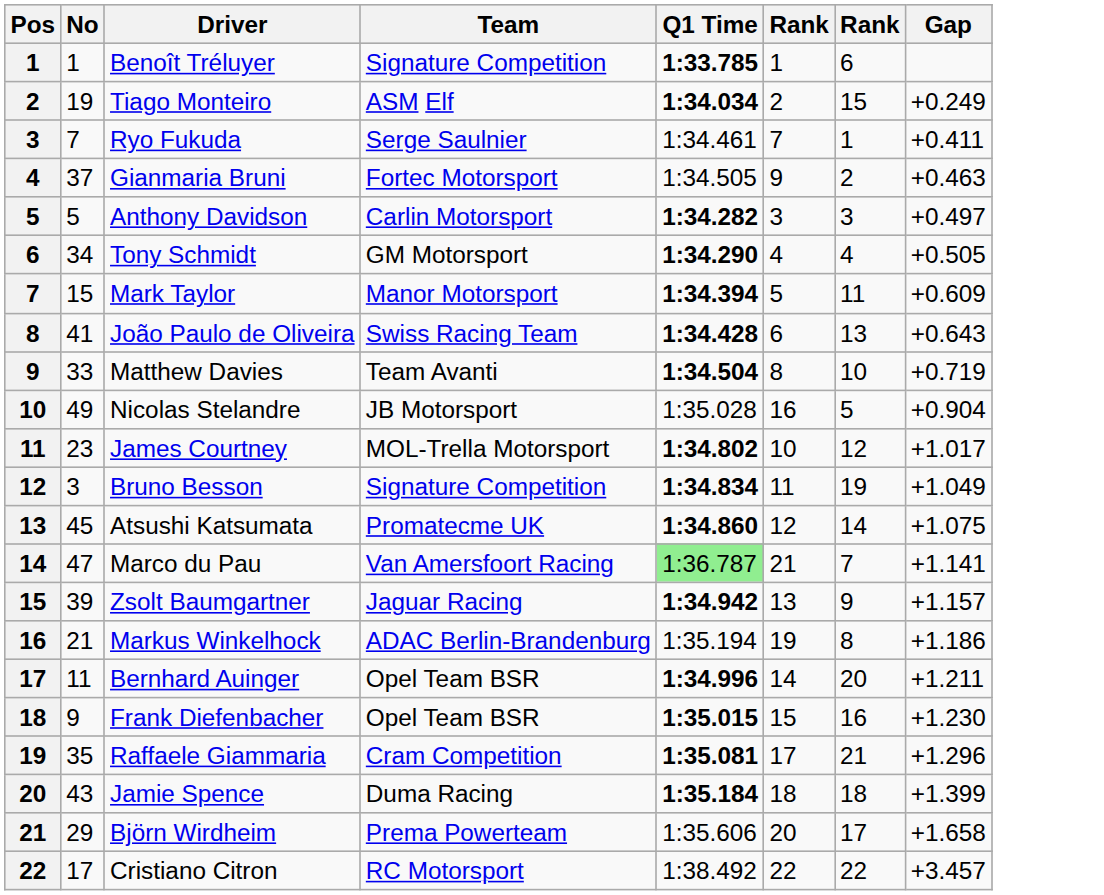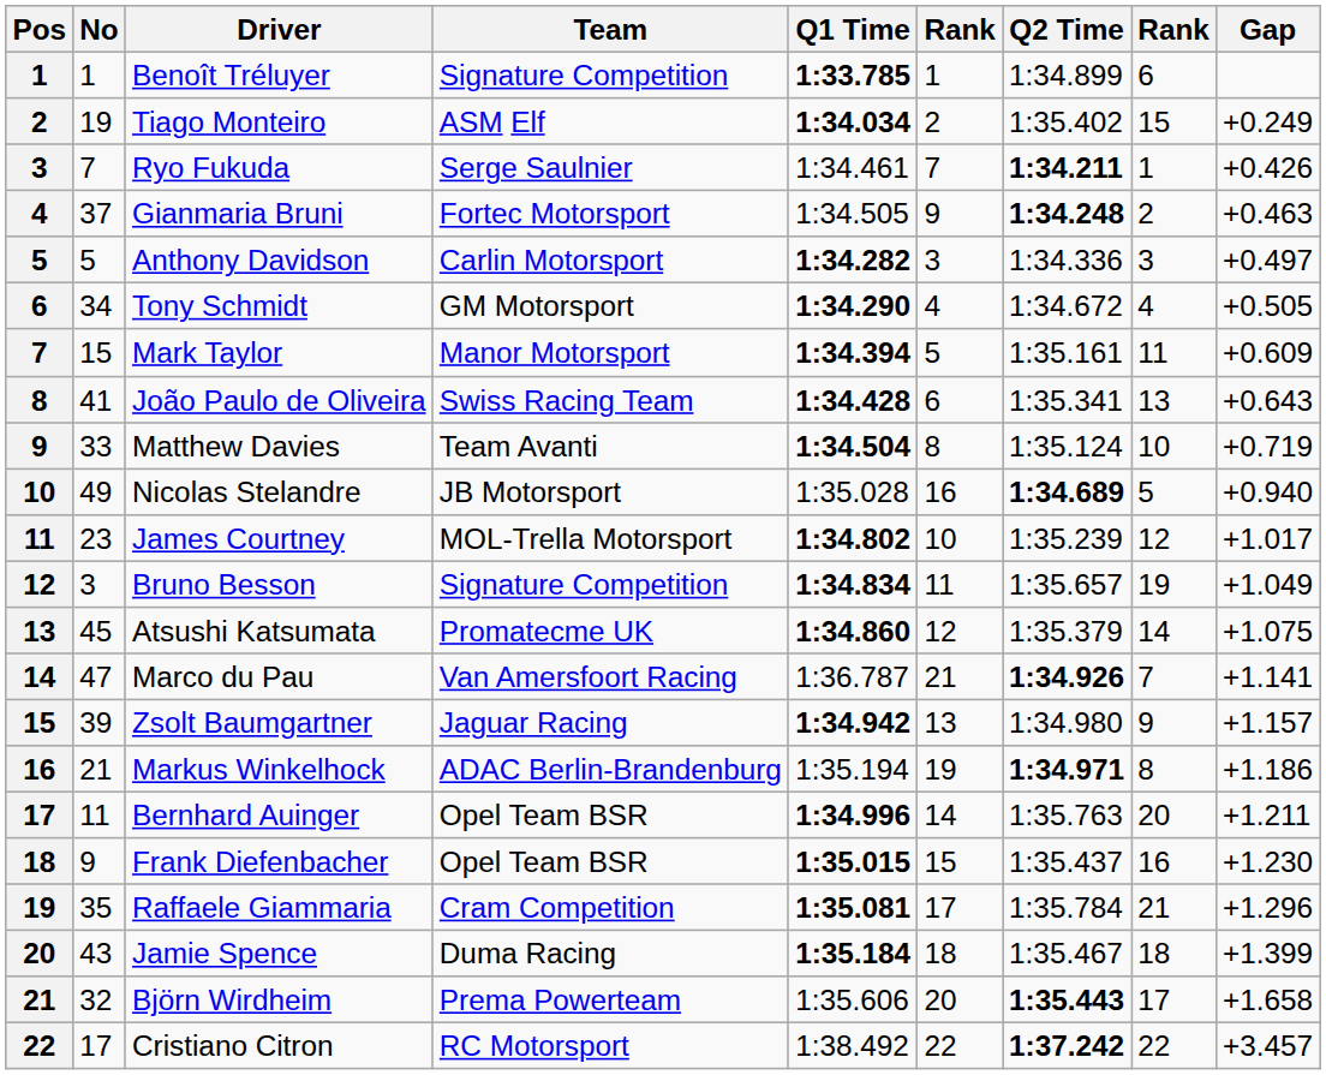 <table class="wikitable" style="font-size: 95%">
 <tr>
 <th>Pos</th>
 <th>No</th>
 <th>Driver</th>
 <th>Team</th>
 <th>Q1 Time</th>
 <th>Rank</th>
+<th>Q2 Time</th>
 <th>Rank</th>
 <th>Gap</th>
 </tr>
 <tr>
 <th>1</th>
 <td>1</td>
 <td> <a href='#'>Benoît Tréluyer</a></td>
 <td><a href='#'>Signature Competition</a></td>
 <td><strong>1:33.785</strong></td>
 <td>1</td>
+<td>1:34.899</td>
 <td>6</td>
 <td></td>
 </tr>
 <tr>
 <th>2</th>
 <td>19</td>
 <td> <a href='#'>Tiago Monteiro</a></td>
 <td><a href='#'>ASM</a> <a href='#'>Elf</a></td>
 <td><strong>1:34.034</strong></td>
 <td>2</td>
+<td>1:35.402</td>
 <td>15</td>
 <td>+0.249</td>
 </tr>
 <tr>
 <th>3</th>
 <td>7</td>
 <td> <a href='#'>Ryo Fukuda</a></td>
 <td><a href='#'>Serge Saulnier</a></td>
 <td>1:34.461</td>
 <td>7</td>
+<td><strong>1:34.211</strong></td>
 <td>1</td>
-<td>+0.411</td>
+<td>+0.426</td>
 </tr>
 <tr>
 <th>4</th>
 <td>37</td>
 <td> <a href='#'>Gianmaria Bruni</a></td>
 <td><a href='#'>Fortec Motorsport</a></td>
 <td>1:34.505</td>
 <td>9</td>
+<td><strong>1:34.248</strong></td>
 <td>2</td>
 <td>+0.463</td>
 </tr>
 <tr>
 <th>5</th>
 <td>5</td>
 <td> <a href='#'>Anthony Davidson</a></td>
 <td><a href='#'>Carlin Motorsport</a></td>
 <td><strong>1:34.282</strong></td>
 <td>3</td>
+<td>1:34.336</td>
 <td>3</td>
 <td>+0.497</td>
 </tr>
 <tr>
 <th>6</th>
 <td>34</td>
 <td> <a href='#'>Tony Schmidt</a></td>
 <td>GM Motorsport</td>
 <td><strong>1:34.290</strong></td>
 <td>4</td>
+<td>1:34.672</td>
 <td>4</td>
 <td>+0.505</td>
 </tr>
 <tr>
 <th>7</th>
 <td>15</td>
 <td> <a href='#'>Mark Taylor</a></td>
 <td><a href='#'>Manor Motorsport</a></td>
 <td><strong>1:34.394</strong></td>
 <td>5</td>
+<td>1:35.161</td>
 <td>11</td>
 <td>+0.609</td>
 </tr>
 <tr>
 <th>8</th>
 <td>41</td>
 <td> <a href='#'>João Paulo de Oliveira</a></td>
 <td><a href='#'>Swiss Racing Team</a></td>
 <td><strong>1:34.428</strong></td>
 <td>6</td>
+<td>1:35.341</td>
 <td>13</td>
 <td>+0.643</td>
 </tr>
 <tr>
 <th>9</th>
 <td>33</td>
 <td> Matthew Davies</td>
 <td>Team Avanti</td>
 <td><strong>1:34.504</strong></td>
 <td>8</td>
+<td>1:35.124</td>
 <td>10</td>
 <td>+0.719</td>
 </tr>
 <tr>
 <th>10</th>
 <td>49</td>
 <td> Nicolas Stelandre</td>
 <td>JB Motorsport</td>
 <td>1:35.028</td>
 <td>16</td>
+<td><strong>1:34.689</strong></td>
 <td>5</td>
-<td>+0.904</td>
+<td>+0.940</td>
 </tr>
 <tr>
 <th>11</th>
 <td>23</td>
 <td> <a href='#'>James Courtney</a></td>
 <td>MOL-Trella Motorsport</td>
 <td><strong>1:34.802</strong></td>
 <td>10</td>
+<td>1:35.239</td>
 <td>12</td>
 <td>+1.017</td>
 </tr>
 <tr>
 <th>12</th>
 <td>3</td>
 <td> <a href='#'>Bruno Besson</a></td>
 <td><a href='#'>Signature Competition</a></td>
 <td><strong>1:34.834</strong></td>
 <td>11</td>
+<td>1:35.657</td>
 <td>19</td>
 <td>+1.049</td>
 </tr>
 <tr>
 <th>13</th>
 <td>45</td>
 <td> Atsushi Katsumata</td>
 <td><a href='#'>Promatecme UK</a></td>
 <td><strong>1:34.860</strong></td>
 <td>12</td>
+<td>1:35.379</td>
 <td>14</td>
 <td>+1.075</td>
 </tr>
 <tr>
 <th>14</th>
 <td>47</td>
 <td> Marco du Pau</td>
 <td><a href='#'>Van Amersfoort Racing</a></td>
-<td style="background: lightgreen;">1:36.787</td>
+<td>1:36.787</td>
 <td>21</td>
+<td><strong>1:34.926</strong></td>
 <td>7</td>
 <td>+1.141</td>
 </tr>
 <tr>
 <th>15</th>
 <td>39</td>
 <td> <a href='#'>Zsolt Baumgartner</a></td>
 <td><a href='#'>Jaguar Racing</a></td>
 <td><strong>1:34.942</strong></td>
 <td>13</td>
+<td>1:34.980</td>
 <td>9</td>
 <td>+1.157</td>
 </tr>
 <tr>
 <th>16</th>
 <td>21</td>
 <td> <a href='#'>Markus Winkelhock</a></td>
 <td><a href='#'>ADAC Berlin-Brandenburg</a></td>
 <td>1:35.194</td>
 <td>19</td>
+<td><strong>1:34.971</strong></td>
 <td>8</td>
 <td>+1.186</td>
 </tr>
 <tr>
 <th>17</th>
 <td>11</td>
 <td> <a href='#'>Bernhard Auinger</a></td>
 <td>Opel Team BSR</td>
 <td><strong>1:34.996</strong></td>
 <td>14</td>
+<td>1:35.763</td>
 <td>20</td>
 <td>+1.211</td>
 </tr>
 <tr>
 <th>18</th>
 <td>9</td>
 <td> <a href='#'>Frank Diefenbacher</a></td>
 <td>Opel Team BSR</td>
 <td><strong>1:35.015</strong></td>
 <td>15</td>
+<td>1:35.437</td>
 <td>16</td>
 <td>+1.230</td>
 </tr>
 <tr>
 <th>19</th>
 <td>35</td>
 <td> <a href='#'>Raffaele Giammaria</a></td>
 <td><a href='#'>Cram Competition</a></td>
 <td><strong>1:35.081</strong></td>
 <td>17</td>
+<td>1:35.784</td>
 <td>21</td>
 <td>+1.296</td>
 </tr>
 <tr>
 <th>20</th>
 <td>43</td>
 <td> <a href='#'>Jamie Spence</a></td>
 <td>Duma Racing</td>
 <td><strong>1:35.184</strong></td>
 <td>18</td>
+<td>1:35.467</td>
 <td>18</td>
 <td>+1.399</td>
 </tr>
 <tr>
 <th>21</th>
-<td>29</td>
+<td>32</td>
 <td> <a href='#'>Björn Wirdheim</a></td>
 <td><a href='#'>Prema Powerteam</a></td>
 <td>1:35.606</td>
 <td>20</td>
+<td><strong>1:35.443</strong></td>
 <td>17</td>
 <td>+1.658</td>
 </tr>
 <tr>
 <th>22</th>
 <td>17</td>
 <td> Cristiano Citron</td>
 <td><a href='#'>RC Motorsport</a></td>
 <td>1:38.492</td>
 <td>22</td>
+<td><strong>1:37.242</strong></td>
 <td>22</td>
 <td>+3.457</td>
 </tr>
 </table>
